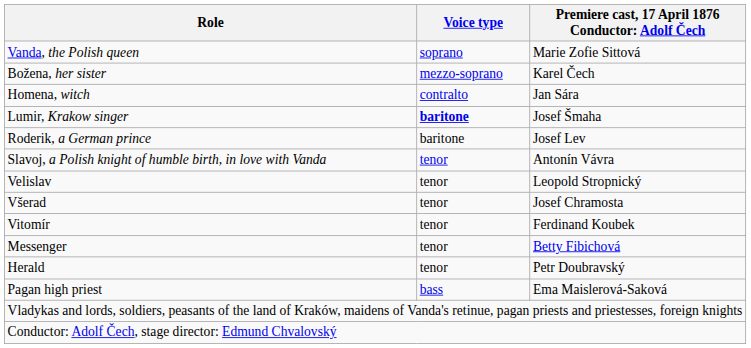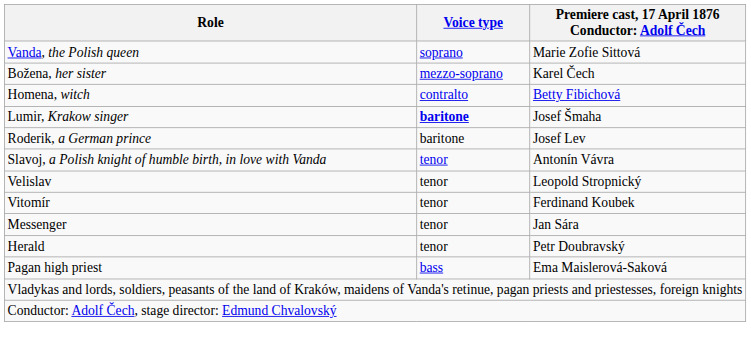 <table class="wikitable">
 <tr>
 <th>Role</th>
 <th><a href='#'>Voice type</a></th>
 <th>Premiere cast, 17 April 1876<br>Conductor: <a href='#'>Adolf Čech</a></th>
 </tr>
 <tr>
 <td><a href='#'>Vanda</a>, <em>the Polish queen</em></td>
 <td><a href='#'>soprano</a></td>
 <td>Marie Zofie Sittová</td>
 </tr>
 <tr>
 <td>Božena, <em>her sister</em></td>
 <td><a href='#'>mezzo-soprano</a></td>
 <td>Karel Čech</td>
 </tr>
 <tr>
 <td>Homena, <em>witch</em></td>
 <td><a href='#'>contralto</a></td>
-<td>Jan Sára</td>
+<td><a href='#'>Betty Fibichová</a></td>
 </tr>
 <tr>
 <td>Lumir, <em>Krakow singer</em></td>
 <td><strong><a href='#'>baritone</a></strong></td>
 <td>Josef Šmaha</td>
 </tr>
 <tr>
 <td>Roderik, <em>a German prince</em></td>
 <td>baritone</td>
 <td>Josef Lev</td>
 </tr>
 <tr>
 <td>Slavoj, <em>a Polish knight of humble birth, in love with Vanda</em></td>
 <td><a href='#'>tenor</a></td>
 <td>Antonín Vávra</td>
 </tr>
 <tr>
 <td>Velislav</td>
 <td>tenor</td>
 <td>Leopold Stropnický</td>
 </tr>
 <tr>
-<td>Všerad</td>
-<td>tenor</td>
-<td>Josef Chramosta</td>
-</tr>
-<tr>
 <td>Vitomír</td>
 <td>tenor</td>
 <td>Ferdinand Koubek</td>
 </tr>
 <tr>
 <td>Messenger</td>
 <td>tenor</td>
-<td><a href='#'>Betty Fibichová</a></td>
+<td>Jan Sára</td>
 </tr>
 <tr>
 <td>Herald</td>
 <td>tenor</td>
 <td>Petr Doubravský</td>
 </tr>
 <tr>
 <td>Pagan high priest</td>
 <td><a href='#'>bass</a></td>
 <td>Ema Maislerová-Saková</td>
 </tr>
 <tr>
 <td colspan="3">Vladykas and lords, soldiers, peasants of the land of Kraków, maidens of Vanda's retinue, pagan priests and priestesses, foreign knights</td>
 </tr>
 <tr>
 <td colspan="3">Conductor: <a href='#'>Adolf Čech</a>, stage director: <a href='#'>Edmund Chvalovský</a></td>
 </tr>
 </table>
